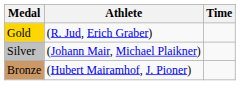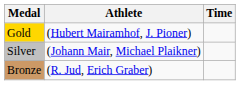 <table class="wikitable">
 <tr>
 <th>Medal</th>
 <th>Athlete</th>
 <th>Time</th>
 </tr>
 <tr>
 <td bgcolor="gold">Gold</td>
-<td> (<a href='#'>R. Jud</a>, <a href='#'>Erich Graber</a>)</td>
+<td> (<a href='#'>Hubert Mairamhof</a>, <a href='#'>J. Pioner</a>)</td>
 <td></td>
 </tr>
 <tr>
 <td bgcolor="silver">Silver</td>
 <td> (<a href='#'>Johann Mair</a>, <a href='#'>Michael Plaikner</a>)</td>
 <td></td>
 </tr>
 <tr>
 <td bgcolor="CC9966">Bronze</td>
-<td> (<a href='#'>Hubert Mairamhof</a>, <a href='#'>J. Pioner</a>)</td>
+<td> (<a href='#'>R. Jud</a>, <a href='#'>Erich Graber</a>)</td>
 <td></td>
 </tr>
 </table>
